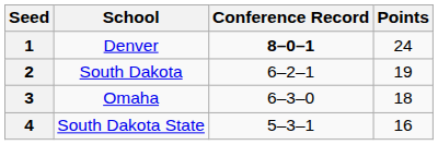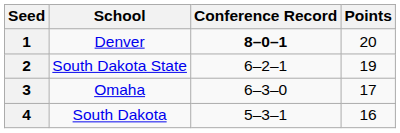 <table class="wikitable" style="text-align:center">
 <tr>
 <th>Seed</th>
 <th>School</th>
 <th>Conference Record</th>
 <th>Points</th>
 </tr>
 <tr>
 <th>1</th>
 <td><a href='#'>Denver</a></td>
 <td><strong>8–0–1</strong></td>
-<td>24</td>
+<td>20</td>
 </tr>
 <tr>
 <th>2</th>
-<td><a href='#'>South Dakota</a></td>
+<td><a href='#'>South Dakota State</a></td>
 <td>6–2–1</td>
 <td>19</td>
 </tr>
 <tr>
 <th>3</th>
 <td><a href='#'>Omaha</a></td>
 <td>6–3–0</td>
-<td>18</td>
+<td>17</td>
 </tr>
 <tr>
 <th>4</th>
-<td><a href='#'>South Dakota State</a></td>
+<td><a href='#'>South Dakota</a></td>
 <td>5–3–1</td>
 <td>16</td>
 </tr>
 </table>
